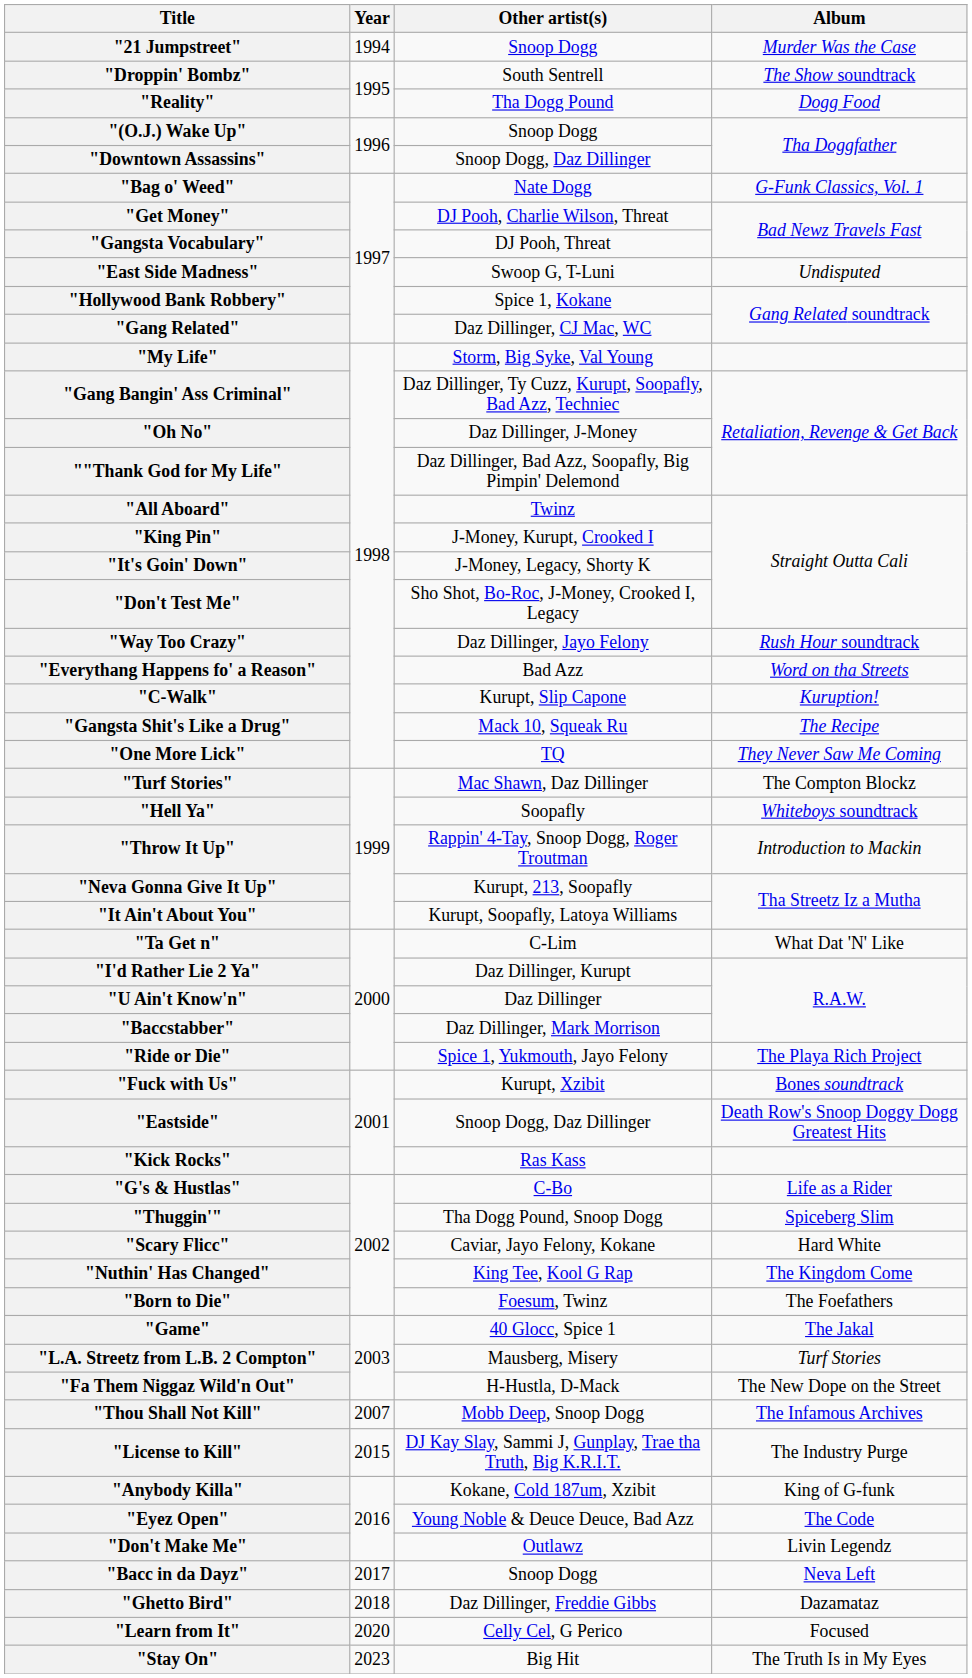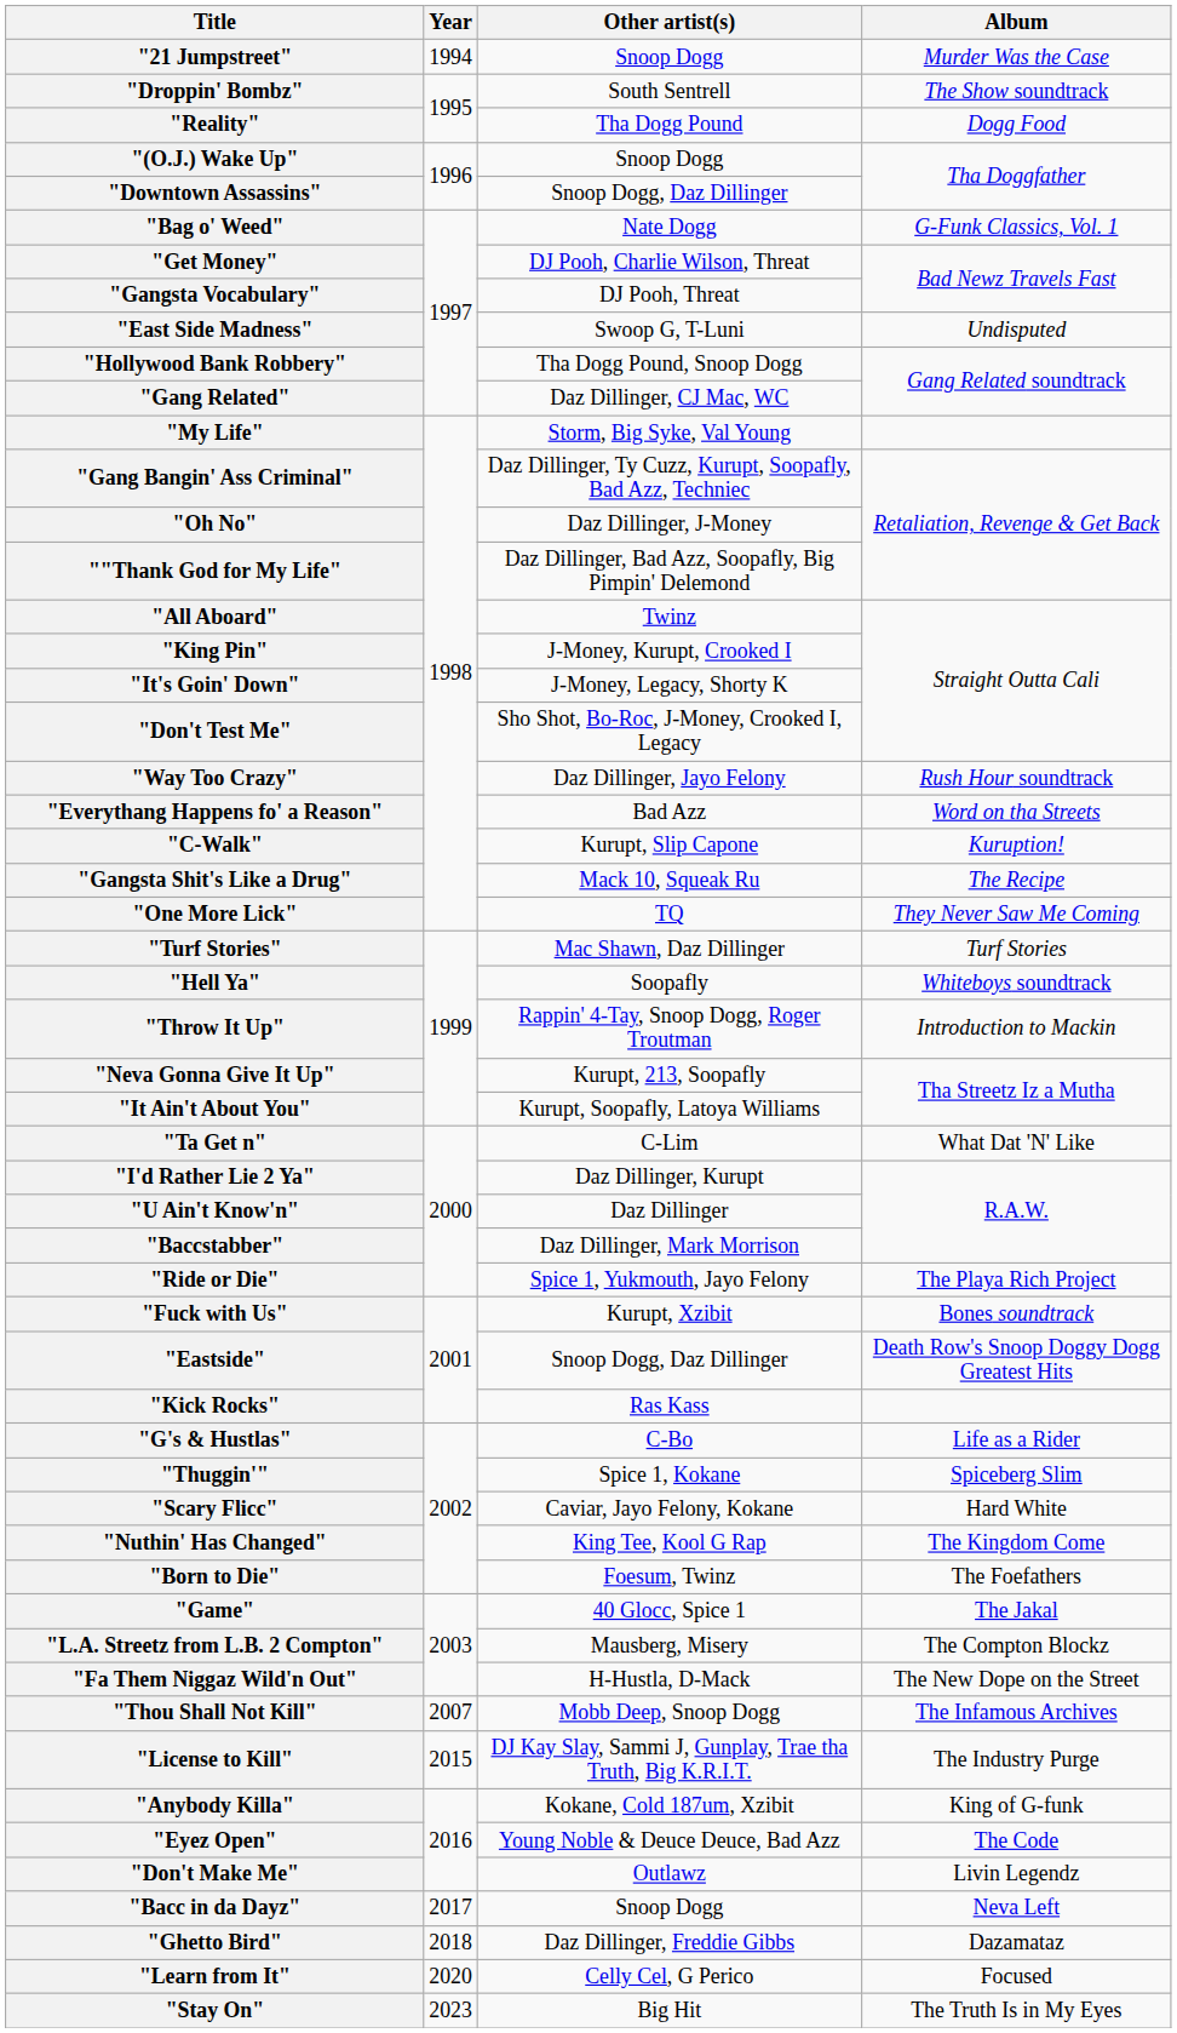 <table class="wikitable plainrowheaders" style="text-align:center;">
 <tr>
 <th scope="col" style="width:19em;">Title</th>
 <th scope="col">Year</th>
 <th scope="col">Other artist(s)</th>
 <th scope="col">Album</th>
 </tr>
 <tr>
 <th scope="row">"21 Jumpstreet"</th>
 <td>1994</td>
 <td><a href='#'>Snoop Dogg</a></td>
 <td><em><a href='#'>Murder Was the Case</a></em></td>
 </tr>
 <tr>
 <th scope="row">"Droppin' Bombz"</th>
 <td rowspan="2">1995</td>
 <td>South Sentrell</td>
 <td><a href='#'><em>The Show</em> soundtrack</a></td>
 </tr>
 <tr>
 <th scope="row">"Reality"</th>
 <td><a href='#'>Tha Dogg Pound</a></td>
 <td><em><a href='#'>Dogg Food</a></em></td>
 </tr>
 <tr>
 <th scope="row">"(O.J.) Wake Up"</th>
 <td rowspan="2">1996</td>
 <td>Snoop Dogg</td>
 <td rowspan="2"><em><a href='#'>Tha Doggfather</a></em></td>
 </tr>
 <tr>
 <th scope="row">"Downtown Assassins"</th>
 <td>Snoop Dogg, <a href='#'>Daz Dillinger</a></td>
 </tr>
 <tr>
 <th scope="row">"Bag o' Weed"</th>
 <td rowspan="6">1997</td>
 <td><a href='#'>Nate Dogg</a></td>
 <td><em><a href='#'>G-Funk Classics, Vol. 1</a></em></td>
 </tr>
 <tr>
 <th scope="row">"Get Money"</th>
 <td><a href='#'>DJ Pooh</a>, <a href='#'>Charlie Wilson</a>, Threat</td>
 <td rowspan="2"><em><a href='#'>Bad Newz Travels Fast</a></em></td>
 </tr>
 <tr>
 <th scope="row">"Gangsta Vocabulary"</th>
 <td>DJ Pooh, Threat</td>
 </tr>
 <tr>
 <th scope="row">"East Side Madness"</th>
 <td>Swoop G, T-Luni</td>
 <td><em>Undisputed</em></td>
 </tr>
 <tr>
 <th scope="row">"Hollywood Bank Robbery"</th>
-<td>Spice 1, <a href='#'>Kokane</a></td>
+<td>Tha Dogg Pound, Snoop Dogg</td>
 <td rowspan="2"><a href='#'><em>Gang Related</em> soundtrack</a></td>
 </tr>
 <tr>
 <th scope="row">"Gang Related"</th>
 <td>Daz Dillinger, <a href='#'>CJ Mac</a>, <a href='#'>WC</a></td>
 </tr>
 <tr>
 <th scope="row">"My Life"</th>
 <td rowspan="13">1998</td>
 <td><a href='#'>Storm</a>, <a href='#'>Big Syke</a>, <a href='#'>Val Young</a></td>
 <td></td>
 </tr>
 <tr>
 <th scope="row">"Gang Bangin' Ass Criminal"</th>
 <td>Daz Dillinger, Ty Cuzz, <a href='#'>Kurupt</a>, <a href='#'>Soopafly</a>, <a href='#'>Bad Azz</a>, <a href='#'>Techniec</a></td>
 <td rowspan="3"><em><a href='#'>Retaliation, Revenge & Get Back</a></em></td>
 </tr>
 <tr>
 <th scope="row">"Oh No"</th>
 <td>Daz Dillinger, J-Money</td>
 </tr>
 <tr>
 <th scope="row">""Thank God for My Life"</th>
 <td>Daz Dillinger, Bad Azz, Soopafly, Big Pimpin' Delemond</td>
 </tr>
 <tr>
 <th scope="row">"All Aboard"</th>
 <td><a href='#'>Twinz</a></td>
 <td rowspan="4"><em>Straight Outta Cali</em></td>
 </tr>
 <tr>
 <th scope="row">"King Pin"</th>
 <td>J-Money, Kurupt, <a href='#'>Crooked I</a></td>
 </tr>
 <tr>
 <th scope="row">"It's Goin' Down"</th>
 <td>J-Money, Legacy, Shorty K</td>
 </tr>
 <tr>
 <th scope="row">"Don't Test Me"</th>
 <td>Sho Shot, <a href='#'>Bo-Roc</a>, J-Money, Crooked I, Legacy</td>
 </tr>
 <tr>
 <th scope="row">"Way Too Crazy"</th>
 <td>Daz Dillinger, <a href='#'>Jayo Felony</a></td>
 <td><a href='#'><em>Rush Hour</em> soundtrack</a></td>
 </tr>
 <tr>
 <th scope="row">"Everythang Happens fo' a Reason"</th>
 <td>Bad Azz</td>
 <td><em><a href='#'>Word on tha Streets</a></em></td>
 </tr>
 <tr>
 <th scope="row">"C-Walk"</th>
 <td>Kurupt, <a href='#'>Slip Capone</a></td>
 <td><em><a href='#'>Kuruption!</a></em></td>
 </tr>
 <tr>
 <th scope="row">"Gangsta Shit's Like a Drug"</th>
 <td><a href='#'>Mack 10</a>, <a href='#'>Squeak Ru</a></td>
 <td><em><a href='#'>The Recipe</a></em></td>
 </tr>
 <tr>
 <th scope="row">"One More Lick"</th>
 <td><a href='#'>TQ</a></td>
 <td><em><a href='#'>They Never Saw Me Coming</a></em></td>
 </tr>
 <tr>
 <th scope="row">"Turf Stories"</th>
 <td rowspan="5">1999</td>
 <td><a href='#'>Mac Shawn</a>, Daz Dillinger</td>
-<td></em>The Compton Blockz<em></td>
+<td><em>Turf Stories</em></td>
 </tr>
 <tr>
 <th scope="row">"Hell Ya"</th>
 <td>Soopafly</td>
 <td><a href='#'><em>Whiteboys</em> soundtrack</a></td>
 </tr>
 <tr>
 <th scope="row">"Throw It Up"</th>
 <td><a href='#'>Rappin' 4-Tay</a>, Snoop Dogg, <a href='#'>Roger Troutman</a></td>
 <td><em>Introduction to Mackin<strong></td>
 </tr>
 <tr>
 <th scope="row">"Neva Gonna Give It Up"</th>
 <td>Kurupt, <a href='#'>213</a>, Soopafly</td>
 <td rowspan="2"></em><a href='#'>Tha Streetz Iz a Mutha</a><em></td>
 </tr>
 <tr>
 <th scope="row">"It Ain't About You"</th>
 <td>Kurupt, Soopafly, Latoya Williams</td>
 </tr>
 <tr>
 <th scope="row">"Ta Get n"</th>
 <td rowspan="5">2000</td>
 <td>C-Lim</td>
 <td></em>What Dat 'N' Like<em></td>
 </tr>
 <tr>
 <th scope="row">"I'd Rather Lie 2 Ya"</th>
 <td>Daz Dillinger, Kurupt</td>
 <td rowspan="3"></em><a href='#'>R.A.W.</a><em></td>
 </tr>
 <tr>
 <th scope="row">"U Ain't Know'n"</th>
 <td>Daz Dillinger</td>
 </tr>
 <tr>
 <th scope="row">"Baccstabber"</th>
 <td>Daz Dillinger, <a href='#'>Mark Morrison</a></td>
 </tr>
 <tr>
 <th scope="row">"Ride or Die"</th>
 <td><a href='#'>Spice 1</a>, <a href='#'>Yukmouth</a>, Jayo Felony</td>
 <td></em><a href='#'>The Playa Rich Project</a><em></td>
 </tr>
 <tr>
 <th scope="row">"Fuck with Us"</th>
 <td rowspan="3">2001</td>
 <td>Kurupt, <a href='#'>Xzibit</a></td>
 <td><a href='#'></em>Bones<em> soundtrack</a></td>
 </tr>
 <tr>
 <th scope="row">"Eastside"</th>
 <td>Snoop Dogg, Daz Dillinger</td>
 <td></em><a href='#'>Death Row's Snoop Doggy Dogg Greatest Hits</a><em></td>
 </tr>
 <tr>
 <th scope="row">"Kick Rocks"</th>
 <td><a href='#'>Ras Kass</a></td>
 <td></td>
 </tr>
 <tr>
 <th scope="row">"G's & Hustlas"</th>
 <td rowspan="5">2002</td>
 <td><a href='#'>C-Bo</a></td>
 <td></em><a href='#'>Life as a Rider</a><em></td>
 </tr>
 <tr>
 <th scope="row">"Thuggin'"</th>
-<td>Tha Dogg Pound, Snoop Dogg</td>
+<td>Spice 1, <a href='#'>Kokane</a></td>
 <td></em><a href='#'>Spiceberg Slim</a><em></td>
 </tr>
 <tr>
 <th scope="row">"Scary Flicc"</th>
 <td>Caviar, Jayo Felony, Kokane</td>
 <td></em>Hard White<em></td>
 </tr>
 <tr>
 <th scope="row">"Nuthin' Has Changed"</th>
 <td><a href='#'>King Tee</a>, <a href='#'>Kool G Rap</a></td>
 <td></em><a href='#'>The Kingdom Come</a><em></td>
 </tr>
 <tr>
 <th scope="row">"Born to Die"</th>
 <td><a href='#'>Foesum</a>, Twinz</td>
 <td></em>The Foefathers<em></td>
 </tr>
 <tr>
 <th scope="row">"Game"</th>
 <td rowspan="3">2003</td>
 <td><a href='#'>40 Glocc</a>, Spice 1</td>
 <td></em><a href='#'>The Jakal</a><em></td>
 </tr>
 <tr>
 <th scope="row">"L.A. Streetz from L.B. 2 Compton"</th>
 <td>Mausberg, Misery</td>
-<td><em>Turf Stories</em></td>
+<td></em>The Compton Blockz<em></td>
 </tr>
 <tr>
 <th scope="row">"Fa Them Niggaz Wild'n Out"</th>
 <td>H-Hustla, D-Mack</td>
 <td></em>The New Dope on the Street<em></td>
 </tr>
 <tr>
 <th scope="row">"Thou Shall Not Kill"</th>
 <td rowspan="1">2007</td>
 <td><a href='#'>Mobb Deep</a>, Snoop Dogg</td>
 <td></em><a href='#'>The Infamous Archives</a><em></td>
 </tr>
 <tr>
 <th scope="row">"License to Kill"</th>
 <td rowspan="1">2015</td>
 <td><a href='#'>DJ Kay Slay</a>, Sammi J, <a href='#'>Gunplay</a>, <a href='#'>Trae tha Truth</a>, <a href='#'>Big K.R.I.T.</a></td>
 <td></em>The Industry Purge<em></td>
 </tr>
 <tr>
 <th scope="row">"Anybody Killa"</th>
 <td rowspan="3">2016</td>
 <td>Kokane, <a href='#'>Cold 187um</a>, Xzibit</td>
 <td></em>King of G-funk<em></td>
 </tr>
 <tr>
 <th scope="row">"Eyez Open"</th>
 <td><a href='#'>Young Noble</a> & Deuce Deuce, Bad Azz</td>
 <td></em><a href='#'>The Code</a><em></td>
 </tr>
 <tr>
 <th scope="row">"Don't Make Me"</th>
 <td><a href='#'>Outlawz</a></td>
 <td></em>Livin Legendz<em></td>
 </tr>
 <tr>
 <th scope="row">"Bacc in da Dayz"</th>
 <td>2017</td>
 <td>Snoop Dogg</td>
 <td></em><a href='#'>Neva Left</a><em></td>
 </tr>
 <tr>
 <th scope="row">"Ghetto Bird"</th>
 <td>2018</td>
 <td>Daz Dillinger, <a href='#'>Freddie Gibbs</a></td>
 <td></em>Dazamataz<em></td>
 </tr>
 <tr>
 <th scope="row">"Learn from It"</th>
 <td>2020</td>
 <td><a href='#'>Celly Cel</a>, G Perico</td>
 <td></em>Focused<em></td>
 </tr>
 <tr>
 <th scope="row">"Stay On"</th>
 <td>2023</td>
 <td>Big Hit</td>
 <td></em>The Truth Is in My Eyes<em></td>
 </tr>
 </table>
